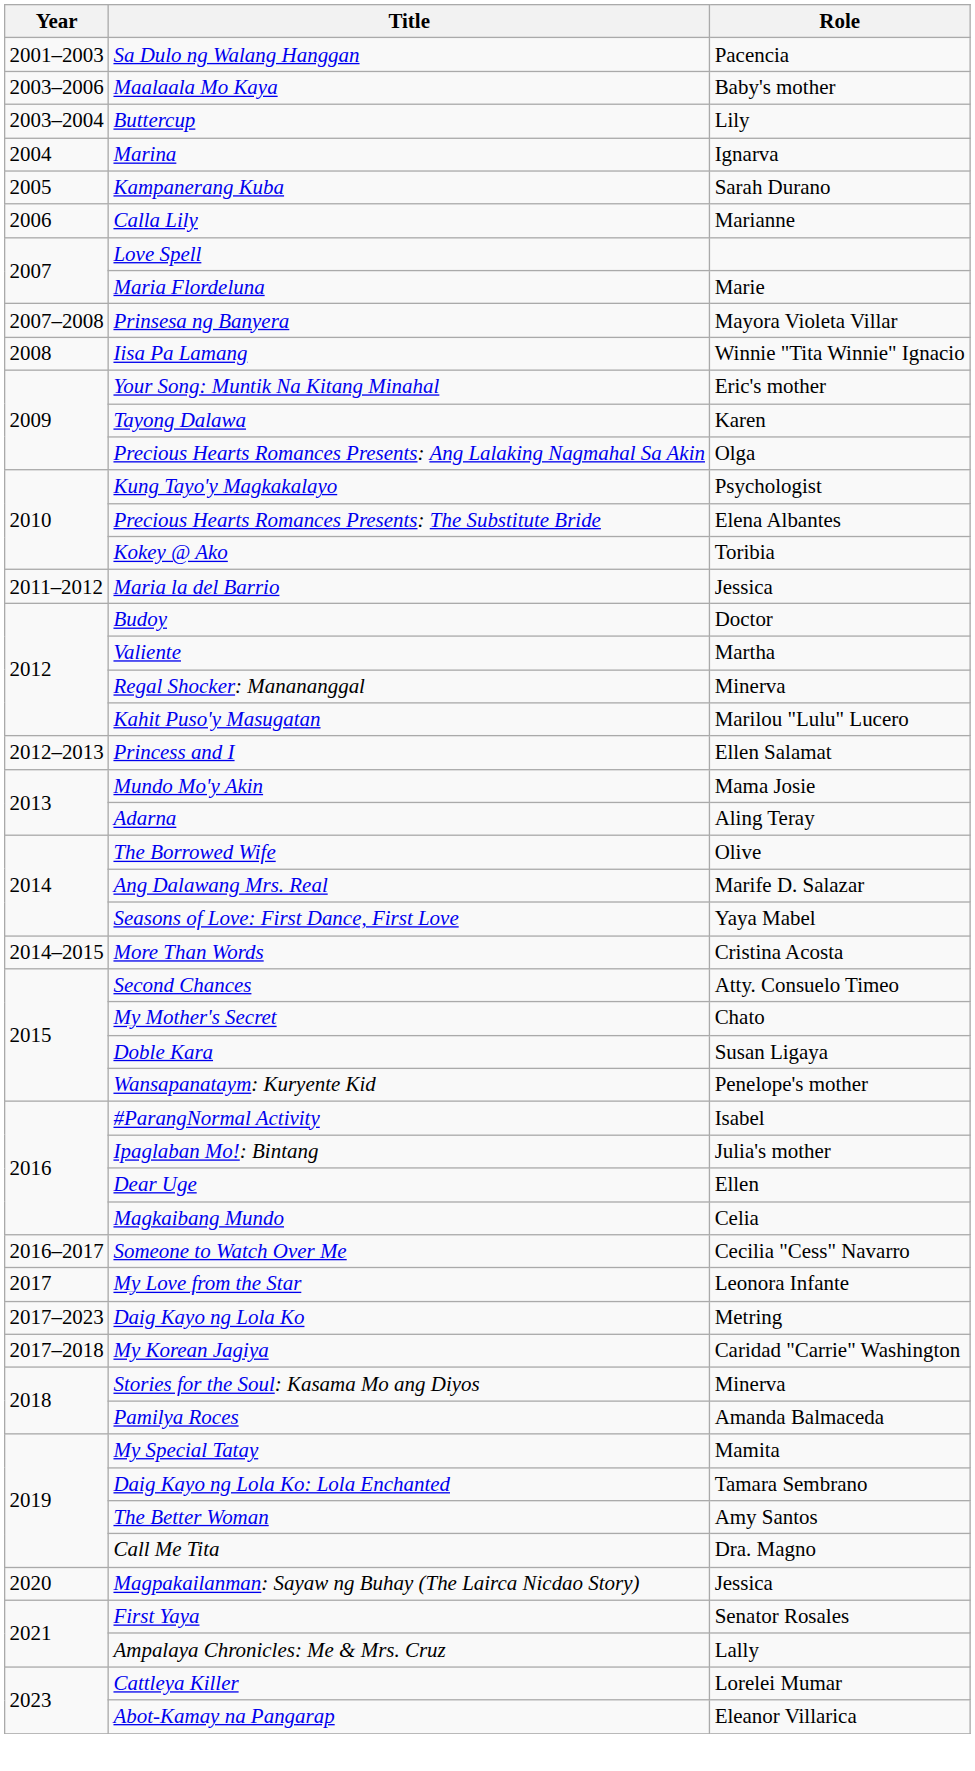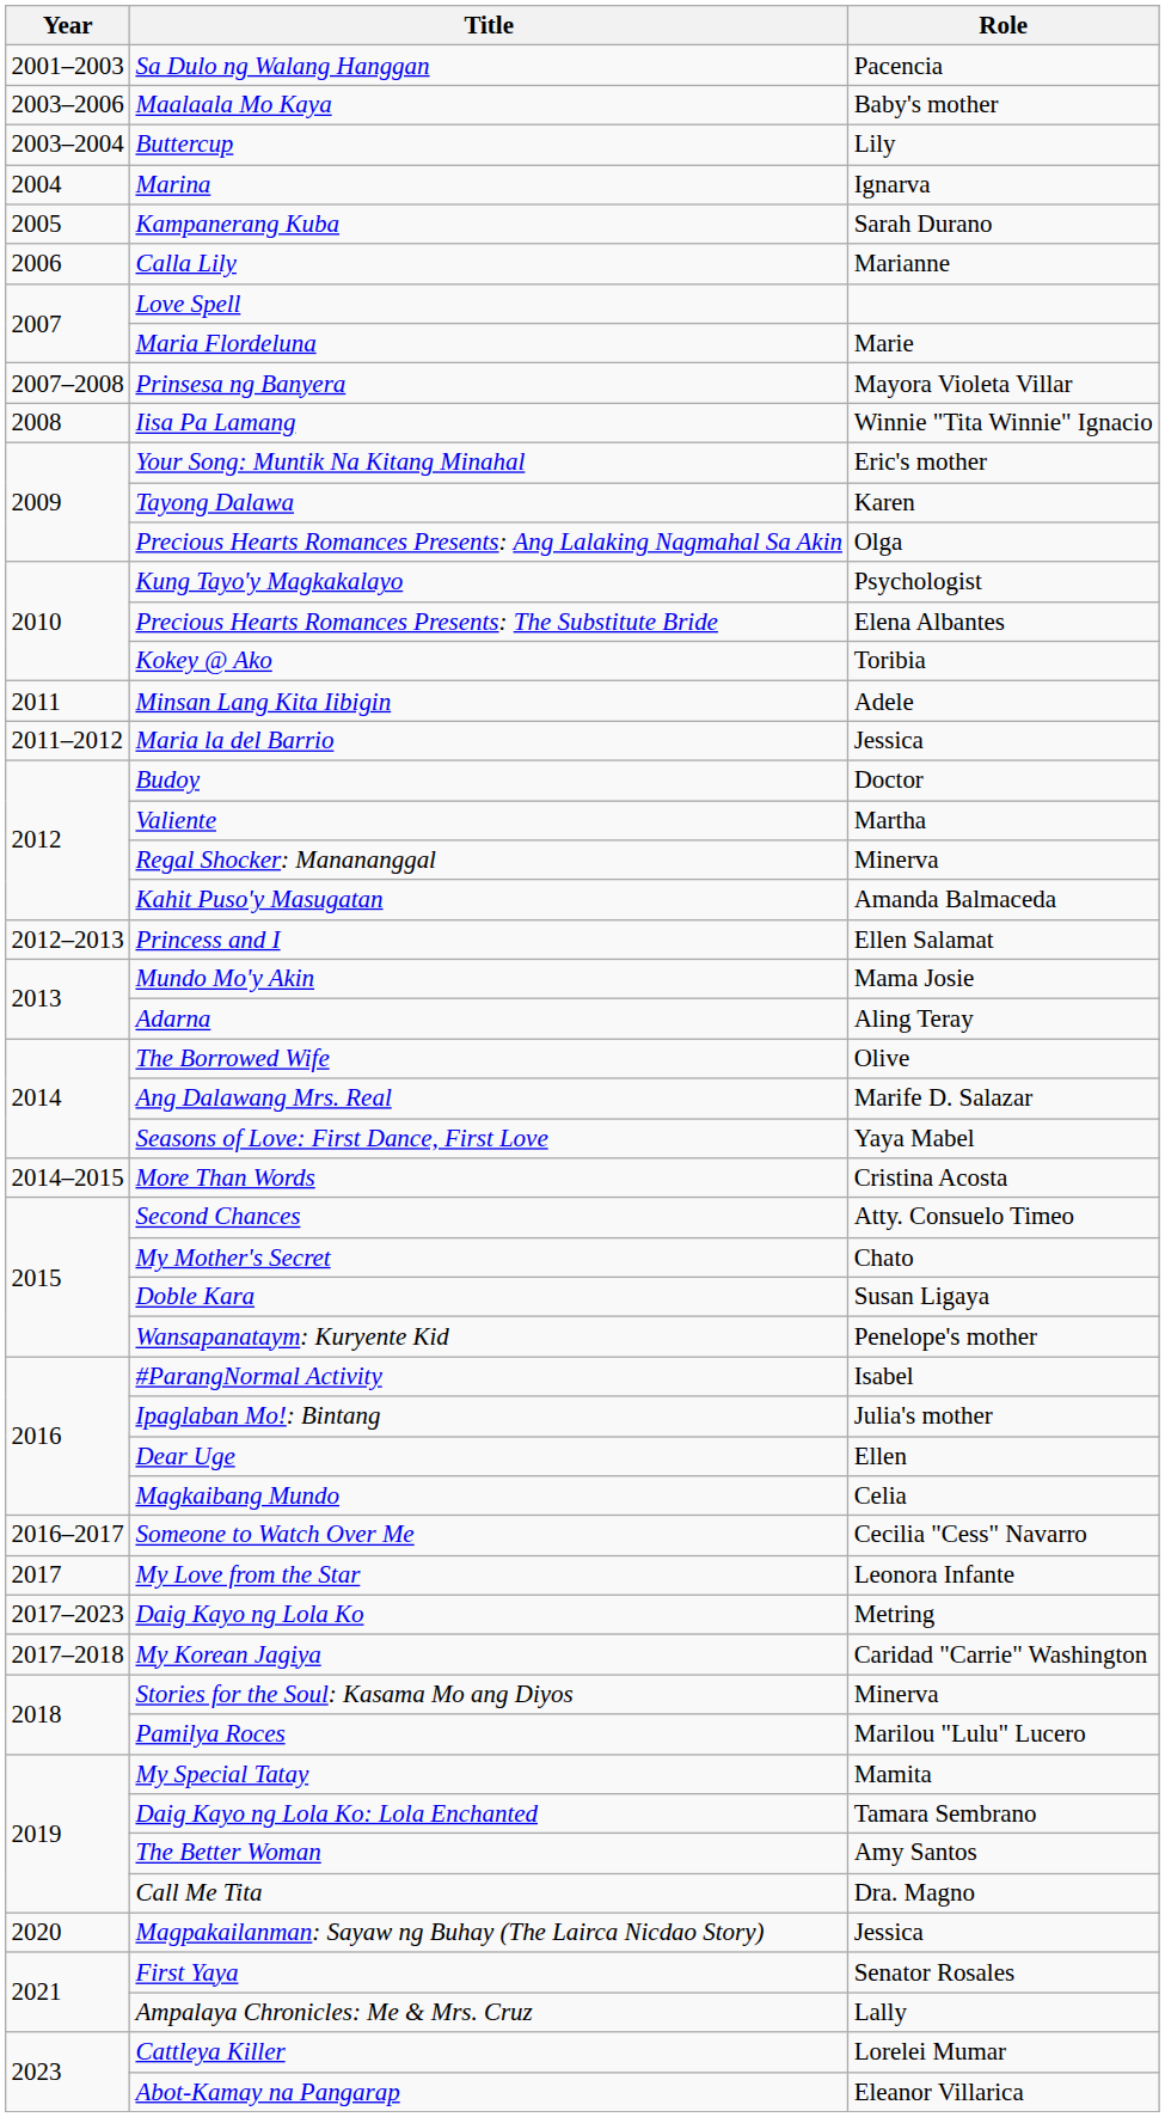 <table class="wikitable sortable">
 <tr>
 <th>Year</th>
 <th>Title</th>
 <th>Role</th>
 </tr>
 <tr>
 <td>2001–2003</td>
 <td><em><a href='#'>Sa Dulo ng Walang Hanggan</a></em></td>
 <td>Pacencia</td>
 </tr>
 <tr>
 <td>2003–2006</td>
 <td><em><a href='#'>Maalaala Mo Kaya</a></em></td>
 <td>Baby's mother</td>
 </tr>
 <tr>
 <td>2003–2004</td>
 <td><em><a href='#'>Buttercup</a></em></td>
 <td>Lily</td>
 </tr>
 <tr>
 <td>2004</td>
 <td><em><a href='#'>Marina</a></em></td>
 <td>Ignarva</td>
 </tr>
 <tr>
 <td>2005</td>
 <td><em><a href='#'>Kampanerang Kuba</a></em></td>
 <td>Sarah Durano</td>
 </tr>
 <tr>
 <td>2006</td>
 <td><em><a href='#'>Calla Lily</a></em></td>
 <td>Marianne</td>
 </tr>
 <tr>
 <td rowspan="2">2007</td>
 <td><em><a href='#'>Love Spell</a></em></td>
 <td></td>
 </tr>
 <tr>
 <td><em><a href='#'>Maria Flordeluna</a></em></td>
 <td>Marie</td>
 </tr>
 <tr>
 <td>2007–2008</td>
 <td><em><a href='#'>Prinsesa ng Banyera</a></em></td>
 <td>Mayora Violeta Villar</td>
 </tr>
 <tr>
 <td>2008</td>
 <td><em><a href='#'>Iisa Pa Lamang</a></em></td>
 <td>Winnie "Tita Winnie" Ignacio</td>
 </tr>
 <tr>
 <td rowspan="3">2009</td>
 <td><em><a href='#'>Your Song: Muntik Na Kitang Minahal</a></em></td>
 <td>Eric's mother</td>
 </tr>
 <tr>
 <td><em><a href='#'>Tayong Dalawa</a></em></td>
 <td>Karen</td>
 </tr>
 <tr>
 <td><em><a href='#'>Precious Hearts Romances Presents</a>: <a href='#'>Ang Lalaking Nagmahal Sa Akin</a></em></td>
 <td>Olga</td>
 </tr>
 <tr>
 <td rowspan="3">2010</td>
 <td><em><a href='#'>Kung Tayo'y Magkakalayo</a></em></td>
 <td>Psychologist</td>
 </tr>
 <tr>
 <td><em><a href='#'>Precious Hearts Romances Presents</a>: <a href='#'>The Substitute Bride</a></em></td>
 <td>Elena Albantes</td>
 </tr>
 <tr>
 <td><em><a href='#'>Kokey @ Ako</a></em></td>
 <td>Toribia</td>
 </tr>
 <tr>
+<td>2011</td>
+<td><em><a href='#'>Minsan Lang Kita Iibigin</a></em></td>
+<td>Adele</td>
+</tr>
+<tr>
 <td>2011–2012</td>
 <td><em><a href='#'>Maria la del Barrio</a></em></td>
 <td>Jessica</td>
 </tr>
 <tr>
 <td rowspan="4">2012</td>
 <td><em><a href='#'>Budoy</a></em></td>
 <td>Doctor</td>
 </tr>
 <tr>
 <td><em><a href='#'>Valiente</a></em></td>
 <td>Martha</td>
 </tr>
 <tr>
 <td><em><a href='#'>Regal Shocker</a>: Manananggal</em></td>
 <td>Minerva</td>
 </tr>
 <tr>
 <td><em><a href='#'>Kahit Puso'y Masugatan</a></em></td>
-<td>Marilou "Lulu" Lucero</td>
+<td>Amanda Balmaceda</td>
 </tr>
 <tr>
 <td>2012–2013</td>
 <td><em><a href='#'>Princess and I</a></em></td>
 <td>Ellen Salamat</td>
 </tr>
 <tr>
 <td rowspan="2">2013</td>
 <td><em><a href='#'>Mundo Mo'y Akin</a></em></td>
 <td>Mama Josie</td>
 </tr>
 <tr>
 <td><em><a href='#'>Adarna</a></em></td>
 <td>Aling Teray</td>
 </tr>
 <tr>
 <td rowspan="3">2014</td>
 <td><em><a href='#'>The Borrowed Wife</a></em></td>
 <td>Olive</td>
 </tr>
 <tr>
 <td><em><a href='#'>Ang Dalawang Mrs. Real</a></em></td>
 <td>Marife D. Salazar</td>
 </tr>
 <tr>
 <td><em><a href='#'>Seasons of Love: First Dance, First Love</a></em></td>
 <td>Yaya Mabel</td>
 </tr>
 <tr>
 <td>2014–2015</td>
 <td><em><a href='#'>More Than Words</a></em></td>
 <td>Cristina Acosta</td>
 </tr>
 <tr>
 <td rowspan="4">2015</td>
 <td><em><a href='#'>Second Chances</a></em></td>
 <td>Atty. Consuelo Timeo</td>
 </tr>
 <tr>
 <td><em><a href='#'>My Mother's Secret</a></em></td>
 <td>Chato</td>
 </tr>
 <tr>
 <td><em><a href='#'>Doble Kara</a></em></td>
 <td>Susan Ligaya</td>
 </tr>
 <tr>
 <td><em><a href='#'>Wansapanataym</a>: Kuryente Kid</em></td>
 <td>Penelope's mother</td>
 </tr>
 <tr>
 <td rowspan="4">2016</td>
 <td><em><a href='#'>#ParangNormal Activity</a></em></td>
 <td>Isabel</td>
 </tr>
 <tr>
 <td><em><a href='#'>Ipaglaban Mo!</a>: Bintang</em></td>
 <td>Julia's mother</td>
 </tr>
 <tr>
 <td><em><a href='#'>Dear Uge</a></em></td>
 <td>Ellen</td>
 </tr>
 <tr>
 <td><em><a href='#'>Magkaibang Mundo</a></em></td>
 <td>Celia</td>
 </tr>
 <tr>
 <td>2016–2017</td>
 <td><em><a href='#'>Someone to Watch Over Me</a></em></td>
 <td>Cecilia "Cess" Navarro</td>
 </tr>
 <tr>
 <td>2017</td>
 <td><em><a href='#'>My Love from the Star</a></em></td>
 <td>Leonora Infante</td>
 </tr>
 <tr>
 <td>2017–2023</td>
 <td><em><a href='#'>Daig Kayo ng Lola Ko</a></em></td>
 <td>Metring</td>
 </tr>
 <tr>
 <td>2017–2018</td>
 <td><em><a href='#'>My Korean Jagiya</a></em></td>
 <td>Caridad "Carrie" Washington</td>
 </tr>
 <tr>
 <td rowspan="2">2018</td>
 <td><em><a href='#'>Stories for the Soul</a>: Kasama Mo ang Diyos</em></td>
 <td>Minerva</td>
 </tr>
 <tr>
 <td><em><a href='#'>Pamilya Roces</a></em></td>
-<td>Amanda Balmaceda</td>
+<td>Marilou "Lulu" Lucero</td>
 </tr>
 <tr>
 <td rowspan="4">2019</td>
 <td><em><a href='#'>My Special Tatay</a></em></td>
 <td>Mamita</td>
 </tr>
 <tr>
 <td><em><a href='#'>Daig Kayo ng Lola Ko: Lola Enchanted</a></em></td>
 <td>Tamara Sembrano</td>
 </tr>
 <tr>
 <td><em><a href='#'>The Better Woman</a></em></td>
 <td>Amy Santos</td>
 </tr>
 <tr>
 <td><em>Call Me Tita</em></td>
 <td>Dra. Magno</td>
 </tr>
 <tr>
 <td>2020</td>
 <td><em><a href='#'>Magpakailanman</a>: Sayaw ng Buhay (The Lairca Nicdao Story)</em></td>
 <td>Jessica</td>
 </tr>
 <tr>
 <td rowspan="2">2021</td>
 <td><em><a href='#'>First Yaya</a></em></td>
 <td>Senator Rosales</td>
 </tr>
 <tr>
 <td><em>Ampalaya Chronicles: Me & Mrs. Cruz</em></td>
 <td>Lally</td>
 </tr>
 <tr>
 <td rowspan="2">2023</td>
 <td><em><a href='#'>Cattleya Killer</a></em></td>
 <td>Lorelei Mumar</td>
 </tr>
 <tr>
 <td><em><a href='#'>Abot-Kamay na Pangarap</a></em></td>
 <td>Eleanor Villarica</td>
 </tr>
 </table>
